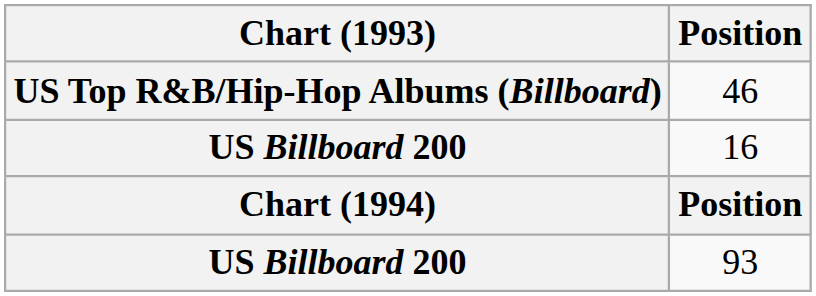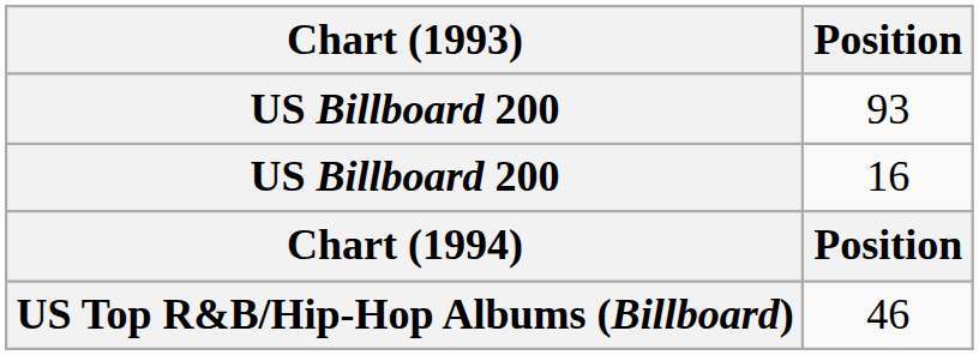 <table class="wikitable plainrowheaders" style="text-align:center">
 <tr>
 <th scope="col">Chart (1993)</th>
 <th scope="col">Position</th>
 </tr>
 <tr>
-<th scope="row">US Top R&B/Hip-Hop Albums (<em>Billboard</em>)</th>
-<td>46</td>
+<th scope="row">US <em>Billboard</em> 200</th>
+<td>93</td>
 </tr>
 <tr>
 <th scope="row">US <em>Billboard</em> 200</th>
 <td>16</td>
 </tr>
 <tr>
 <th scope="col">Chart (1994)</th>
 <th scope="col">Position</th>
 </tr>
 <tr>
-<th scope="row">US <em>Billboard</em> 200</th>
-<td>93</td>
+<th scope="row">US Top R&B/Hip-Hop Albums (<em>Billboard</em>)</th>
+<td>46</td>
 </tr>
 </table>
